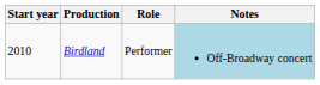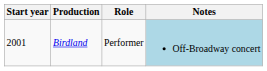 <table class="wikitable sortable">
 <tr>
 <th>Start year</th>
 <th>Production</th>
 <th>Role</th>
 <th class="unsortable">Notes</th>
 </tr>
 <tr>
-<td>2010</td>
+<td>2001</td>
 <td><em><a href='#'>Birdland</a></em></td>
 <td>Performer</td>
 <td style="background: lightblue;"><br><ul><li>Off-Broadway concert</li></ul></td>
 </tr>
 </table>
